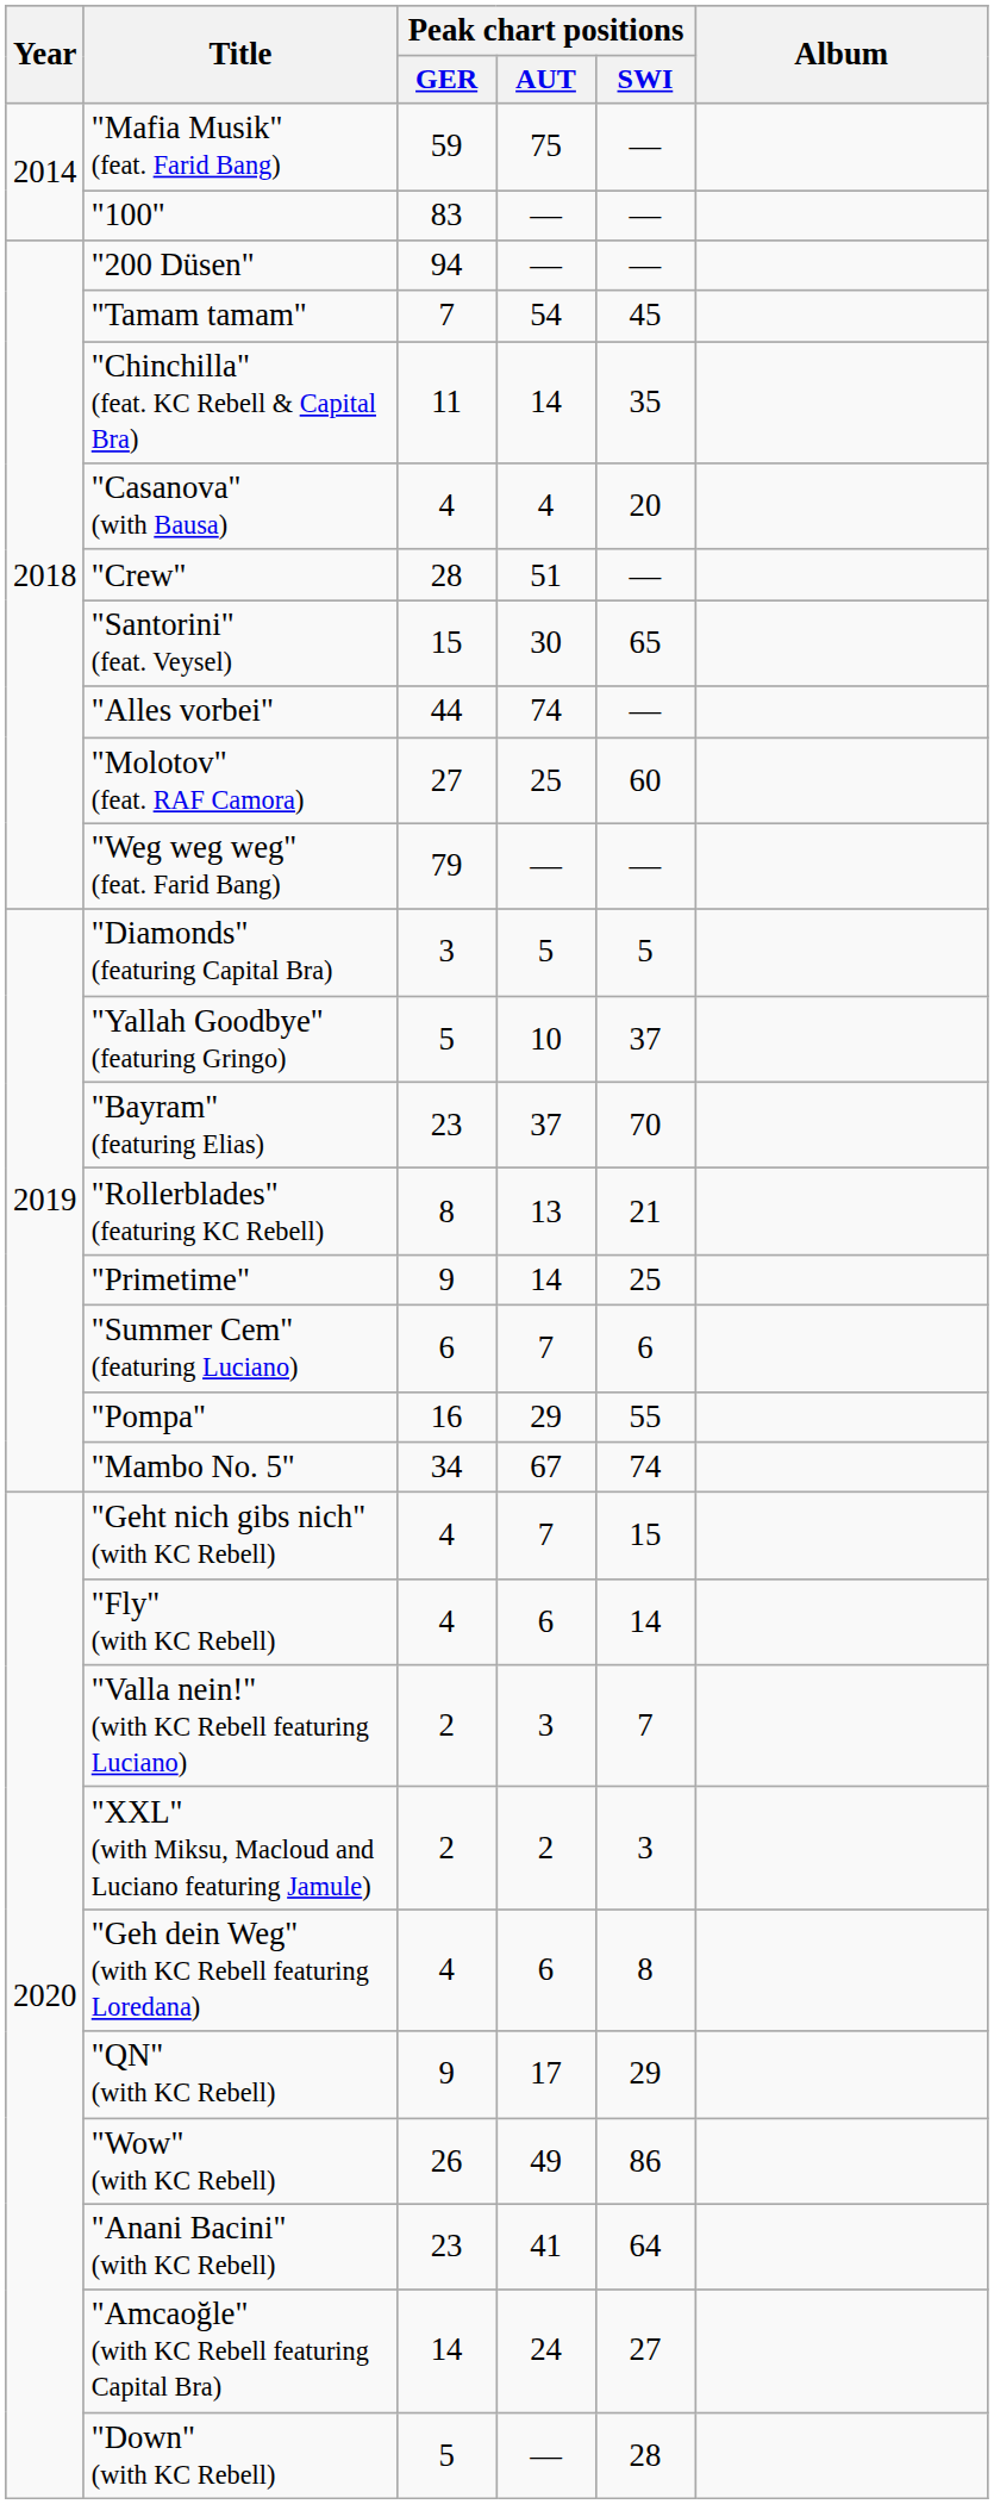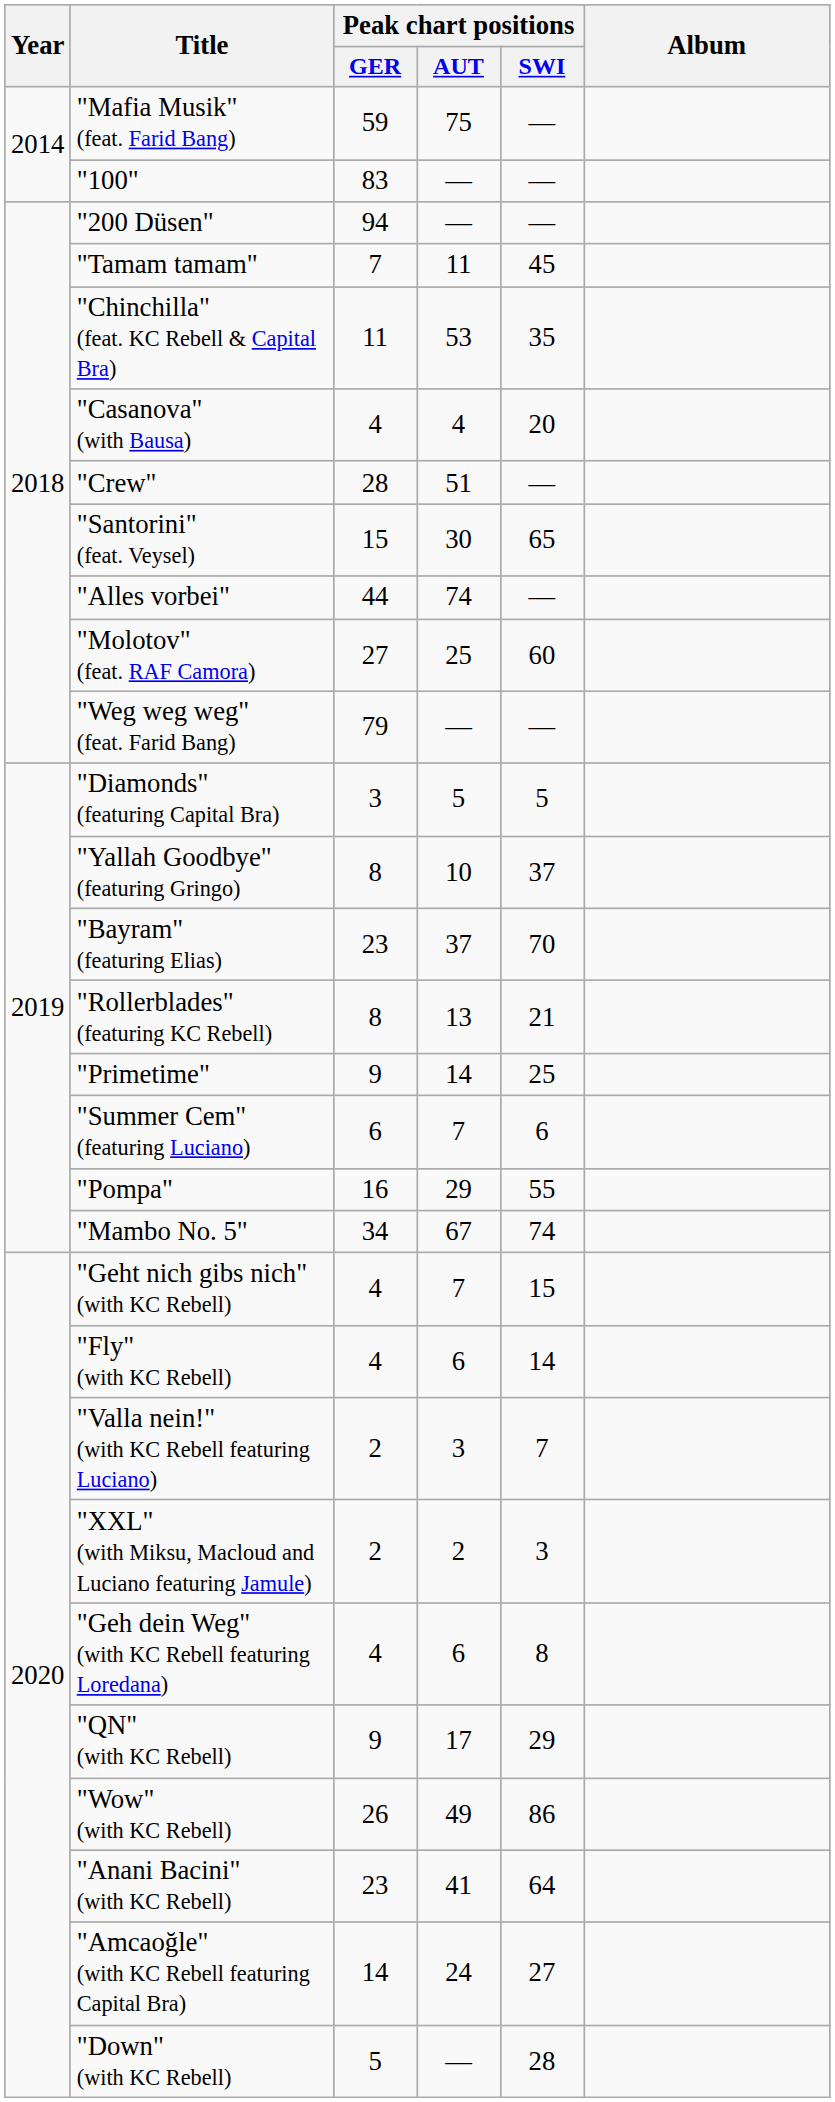 <table class="wikitable">
 <tr style="background: #eeeeee;">
 <th style="width: 20px;" rowspan="2">Year</th>
 <th style="width: 150px;" rowspan="2">Title</th>
 <th colspan="3">Peak chart positions</th>
 <th style="width: 140px;" rowspan="2">Album</th>
 </tr>
 <tr style="background: #eeeeee;">
 <th scope="col" style="width:3em;font-size:90%;"><a href='#'>GER</a><br></th>
 <th scope="col" style="width:3em;font-size:90%;"><a href='#'>AUT</a><br></th>
 <th scope="col" style="width:3em;font-size:90%;"><a href='#'>SWI</a><br></th>
 </tr>
 <tr>
 <td rowspan="2">2014</td>
 <td>"Mafia Musik" <br><small>(feat. <a href='#'>Farid Bang</a>)</small></td>
 <td align="center">59</td>
 <td align="center">75</td>
 <td align="center">—</td>
 <td></td>
 </tr>
 <tr>
 <td>"100"</td>
 <td align="center">83</td>
 <td align="center">—</td>
 <td align="center">—</td>
 <td></td>
 </tr>
 <tr>
 <td rowspan="9">2018</td>
 <td>"200 Düsen"</td>
 <td align="center">94</td>
 <td align="center">—</td>
 <td align="center">—</td>
 <td></td>
 </tr>
 <tr>
 <td>"Tamam tamam"</td>
 <td align="center">7</td>
-<td align="center">54</td>
+<td align="center">11</td>
 <td align="center">45</td>
 <td></td>
 </tr>
 <tr>
 <td>"Chinchilla" <br><small>(feat. KC Rebell & <a href='#'>Capital Bra</a>)</small></td>
 <td align="center">11</td>
-<td align="center">14</td>
+<td align="center">53</td>
 <td align="center">35</td>
 <td></td>
 </tr>
 <tr>
 <td>"Casanova" <br><small>(with <a href='#'>Bausa</a>)</small></td>
 <td align="center">4</td>
 <td align="center">4</td>
 <td align="center">20</td>
 <td></td>
 </tr>
 <tr>
 <td>"Crew"</td>
 <td align="center">28</td>
 <td align="center">51</td>
 <td align="center">—</td>
 <td></td>
 </tr>
 <tr>
 <td>"Santorini" <br><small>(feat. Veysel)</small></td>
 <td align="center">15</td>
 <td align="center">30</td>
 <td align="center">65</td>
 <td></td>
 </tr>
 <tr>
 <td>"Alles vorbei"</td>
 <td align="center">44</td>
 <td align="center">74</td>
 <td align="center">—</td>
 <td></td>
 </tr>
 <tr>
 <td>"Molotov" <br><small>(feat. <a href='#'>RAF Camora</a>)</small></td>
 <td align="center">27</td>
 <td align="center">25</td>
 <td align="center">60</td>
 <td></td>
 </tr>
 <tr>
 <td>"Weg weg weg" <br><small>(feat. Farid Bang)</small></td>
 <td align="center">79</td>
 <td align="center">—</td>
 <td align="center">—</td>
 <td></td>
 </tr>
 <tr>
 <td rowspan="8">2019</td>
 <td>"Diamonds" <br><small>(featuring Capital Bra)</small></td>
 <td align="center">3</td>
 <td align="center">5</td>
 <td align="center">5</td>
 <td></td>
 </tr>
 <tr>
 <td>"Yallah Goodbye" <br><small>(featuring Gringo)</small></td>
-<td align="center">5</td>
+<td align="center">8</td>
 <td align="center">10</td>
 <td align="center">37</td>
 <td></td>
 </tr>
 <tr>
 <td>"Bayram" <br><small>(featuring Elias)</small></td>
 <td align="center">23</td>
 <td align="center">37</td>
 <td align="center">70</td>
 <td></td>
 </tr>
 <tr>
 <td>"Rollerblades" <br><small>(featuring KC Rebell)</small></td>
 <td align="center">8</td>
 <td align="center">13</td>
 <td align="center">21</td>
 <td></td>
 </tr>
 <tr>
 <td>"Primetime"</td>
 <td align="center">9</td>
 <td align="center">14</td>
 <td align="center">25</td>
 <td></td>
 </tr>
 <tr>
 <td>"Summer Cem" <br><small>(featuring <a href='#'>Luciano</a>)</small></td>
 <td align="center">6</td>
 <td align="center">7</td>
 <td align="center">6</td>
 <td></td>
 </tr>
 <tr>
 <td>"Pompa"</td>
 <td align="center">16</td>
 <td align="center">29</td>
 <td align="center">55</td>
 <td></td>
 </tr>
 <tr>
 <td>"Mambo No. 5"</td>
 <td align="center">34</td>
 <td align="center">67</td>
 <td align="center">74</td>
 <td></td>
 </tr>
 <tr>
 <td rowspan="10">2020</td>
 <td>"Geht nich gibs nich" <br><small>(with KC Rebell)</small></td>
 <td align="center">4</td>
 <td align="center">7</td>
 <td align="center">15</td>
 <td></td>
 </tr>
 <tr>
 <td>"Fly" <br><small>(with KC Rebell)</small></td>
 <td align="center">4</td>
 <td align="center">6</td>
 <td align="center">14</td>
 <td></td>
 </tr>
 <tr>
 <td>"Valla nein!" <br><small>(with KC Rebell featuring <a href='#'>Luciano</a>)</small></td>
 <td align="center">2</td>
 <td align="center">3</td>
 <td align="center">7</td>
 <td></td>
 </tr>
 <tr>
 <td>"XXL" <br><small>(with Miksu, Macloud and Luciano featuring <a href='#'>Jamule</a>)</small></td>
 <td align="center">2</td>
 <td align="center">2</td>
 <td align="center">3</td>
 <td></td>
 </tr>
 <tr>
 <td>"Geh dein Weg" <br><small>(with KC Rebell featuring <a href='#'>Loredana</a>)</small></td>
 <td align="center">4</td>
 <td align="center">6</td>
 <td align="center">8</td>
 <td></td>
 </tr>
 <tr>
 <td>"QN" <br><small>(with KC Rebell)</small></td>
 <td align="center">9</td>
 <td align="center">17</td>
 <td align="center">29</td>
 <td></td>
 </tr>
 <tr>
 <td>"Wow" <br><small>(with KC Rebell)</small></td>
 <td align="center">26</td>
 <td align="center">49</td>
 <td align="center">86</td>
 <td></td>
 </tr>
 <tr>
 <td>"Anani Bacini" <br><small>(with KC Rebell)</small></td>
 <td align="center">23</td>
 <td align="center">41</td>
 <td align="center">64</td>
 <td></td>
 </tr>
 <tr>
 <td>"Amcaoğle" <br><small>(with KC Rebell featuring Capital Bra)</small></td>
 <td align="center">14</td>
 <td align="center">24</td>
 <td align="center">27</td>
 <td></td>
 </tr>
 <tr>
 <td>"Down" <br><small>(with KC Rebell)</small></td>
 <td align="center">5</td>
 <td align="center">—</td>
 <td align="center">28</td>
 <td></td>
 </tr>
 </table>
